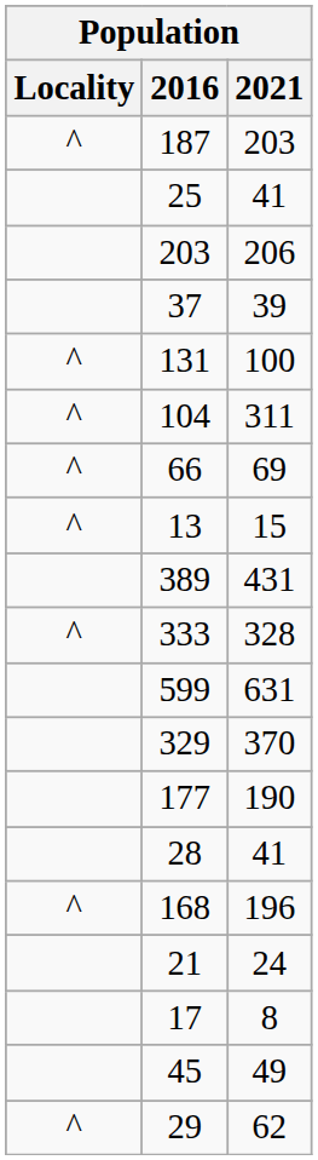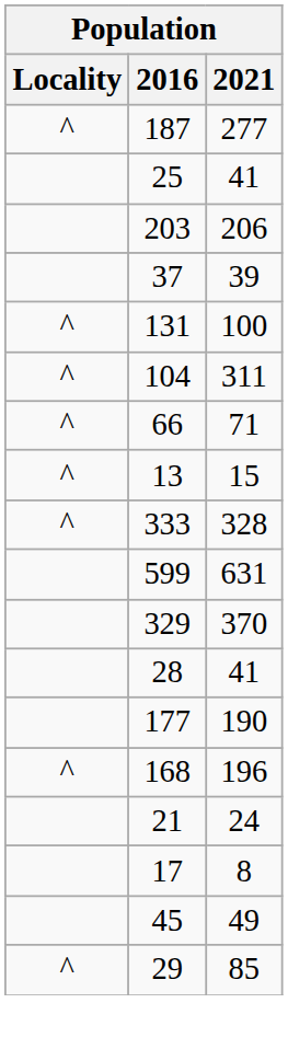 <table class="wikitable" style="text-align:center;">
 <tr>
 <th colspan="3" style="text-align:center;  font-weight:bold">Population</th>
 </tr>
 <tr>
 <th style="text-align:center; background:  font-weight:bold">Locality</th>
 <th style="text-align:center; background:  font-weight:bold"><strong>2016</strong></th>
 <th style="text-align:center; background:  font-weight:bold"><strong>2021</strong></th>
 </tr>
 <tr>
 <td>^</td>
 <td>187</td>
-<td>203</td>
+<td>277</td>
 </tr>
 <tr>
 <td></td>
 <td>25</td>
 <td>41</td>
 </tr>
 <tr>
 <td></td>
 <td>203</td>
 <td>206</td>
 </tr>
 <tr>
 <td></td>
 <td>37</td>
 <td>39</td>
 </tr>
 <tr>
 <td>^</td>
 <td>131</td>
 <td>100</td>
 </tr>
 <tr>
 <td>^</td>
 <td>104</td>
 <td>311</td>
 </tr>
 <tr>
 <td>^</td>
 <td>66</td>
-<td>69</td>
+<td>71</td>
 </tr>
 <tr>
 <td>^</td>
 <td>13</td>
 <td>15</td>
-</tr>
-<tr>
-<td></td>
-<td>389</td>
-<td>431</td>
 </tr>
 <tr>
 <td>^</td>
 <td>333</td>
 <td>328</td>
 </tr>
 <tr>
 <td></td>
 <td>599</td>
 <td>631</td>
 </tr>
 <tr>
 <td></td>
 <td>329</td>
 <td>370</td>
 </tr>
 <tr>
 <td></td>
-<td>177</td>
-<td>190</td>
+<td>28</td>
+<td>41</td>
 </tr>
 <tr>
 <td></td>
-<td>28</td>
-<td>41</td>
+<td>177</td>
+<td>190</td>
 </tr>
 <tr>
 <td>^</td>
 <td>168</td>
 <td>196</td>
 </tr>
 <tr>
 <td></td>
 <td>21</td>
 <td>24</td>
 </tr>
 <tr>
 <td></td>
 <td>17</td>
 <td>8</td>
 </tr>
 <tr>
 <td></td>
 <td>45</td>
 <td>49</td>
 </tr>
 <tr>
 <td>^</td>
 <td>29</td>
-<td>62</td>
+<td>85</td>
 </tr>
 </table>
